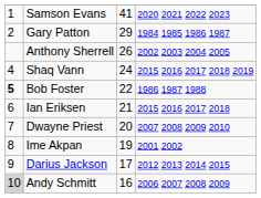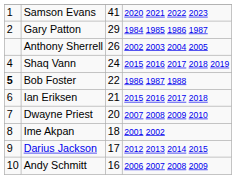 <table class="wikitable">
 <tr>
 </tr>
 <tr>
 <td>1</td>
 <td>Samson Evans</td>
 <td>41</td>
 <td style="font-size:80%;"><a href='#'>2020</a> <a href='#'>2021</a> <a href='#'>2022</a> <a href='#'>2023</a></td>
 </tr>
 <tr>
 <td>2</td>
 <td>Gary Patton</td>
 <td>29</td>
 <td style="font-size:80%;"><a href='#'>1984</a> <a href='#'>1985</a> <a href='#'>1986</a> <a href='#'>1987</a></td>
 </tr>
 <tr>
 <td></td>
 <td>Anthony Sherrell</td>
 <td>26</td>
 <td style="font-size:80%;"><a href='#'>2002</a> <a href='#'>2003</a> <a href='#'>2004</a> <a href='#'>2005</a></td>
 </tr>
 <tr>
 <td>4</td>
 <td>Shaq Vann</td>
 <td>24</td>
 <td style="font-size:80%;"><a href='#'>2015</a> <a href='#'>2016</a> <a href='#'>2017</a> <a href='#'>2018</a>  <a href='#'>2019</a></td>
 </tr>
 <tr>
 <td><strong>5</strong></td>
 <td>Bob Foster</td>
 <td>22</td>
 <td style="font-size:80%;"><a href='#'>1986</a> <a href='#'>1987</a> <a href='#'>1988</a></td>
 </tr>
 <tr>
 <td>6</td>
 <td>Ian Eriksen</td>
 <td>21</td>
 <td style="font-size:80%;"><a href='#'>2015</a> <a href='#'>2016</a> <a href='#'>2017</a> <a href='#'>2018</a></td>
 </tr>
 <tr>
 <td>7</td>
 <td>Dwayne Priest</td>
 <td>20</td>
 <td style="font-size:80%;"><a href='#'>2007</a> <a href='#'>2008</a> <a href='#'>2009</a> <a href='#'>2010</a></td>
 </tr>
 <tr>
 <td>8</td>
 <td>Ime Akpan</td>
-<td>19</td>
+<td>18</td>
 <td style="font-size:80%;"><a href='#'>2001</a> <a href='#'>2002</a></td>
 </tr>
 <tr>
 <td>9</td>
 <td><a href='#'>Darius Jackson</a></td>
 <td>17</td>
 <td style="font-size:80%;"><a href='#'>2012</a> <a href='#'>2013</a> <a href='#'>2014</a> <a href='#'>2015</a></td>
 </tr>
 <tr>
-<td style="background: lightgrey;">10</td>
+<td>10</td>
 <td>Andy Schmitt</td>
 <td>16</td>
 <td style="font-size:80%;"><a href='#'>2006</a> <a href='#'>2007</a> <a href='#'>2008</a> <a href='#'>2009</a></td>
 </tr>
 </table>
